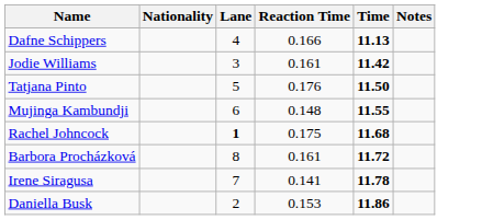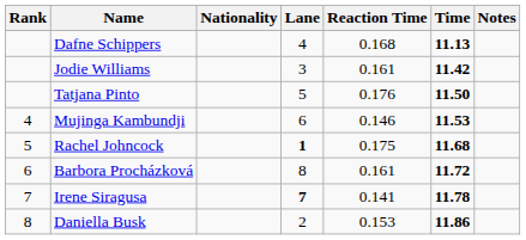 <table class="wikitable sortable" style="text-align:center">
 <tr>
+<th>Rank</th>
 <th>Name</th>
 <th>Nationality</th>
 <th>Lane</th>
 <th>Reaction Time</th>
 <th>Time</th>
 <th>Notes</th>
 </tr>
 <tr>
+<td></td>
 <td align=left><a href='#'>Dafne Schippers</a></td>
 <td align=left></td>
 <td>4</td>
-<td>0.166</td>
+<td>0.168</td>
 <td><strong>11.13</strong></td>
 <td></td>
 </tr>
 <tr>
+<td></td>
 <td align=left><a href='#'>Jodie Williams</a></td>
 <td align=left></td>
 <td>3</td>
 <td>0.161</td>
 <td><strong>11.42</strong></td>
 <td></td>
 </tr>
 <tr>
+<td></td>
 <td align=left><a href='#'>Tatjana Pinto</a></td>
 <td align=left></td>
 <td>5</td>
 <td>0.176</td>
 <td><strong>11.50</strong></td>
 <td></td>
 </tr>
 <tr>
+<td>4</td>
 <td align=left><a href='#'>Mujinga Kambundji</a></td>
 <td align=left></td>
 <td>6</td>
-<td>0.148</td>
-<td><strong>11.55</strong></td>
+<td>0.146</td>
+<td><strong>11.53</strong></td>
 <td></td>
 </tr>
 <tr>
+<td>5</td>
 <td align=left><a href='#'>Rachel Johncock</a></td>
 <td align=left></td>
 <td><strong>1</strong></td>
 <td>0.175</td>
 <td><strong>11.68</strong></td>
 <td></td>
 </tr>
 <tr>
+<td>6</td>
 <td align=left><a href='#'>Barbora Procházková</a></td>
 <td align=left></td>
 <td>8</td>
 <td>0.161</td>
 <td><strong>11.72</strong></td>
 <td></td>
 </tr>
 <tr>
+<td>7</td>
 <td align=left><a href='#'>Irene Siragusa</a></td>
 <td align=left></td>
-<td>7</td>
+<td><strong>7</strong></td>
 <td>0.141</td>
 <td><strong>11.78</strong></td>
 <td></td>
 </tr>
 <tr>
+<td>8</td>
 <td align=left><a href='#'>Daniella Busk</a></td>
 <td align=left></td>
 <td>2</td>
 <td>0.153</td>
 <td><strong>11.86</strong></td>
 <td></td>
 </tr>
 </table>
